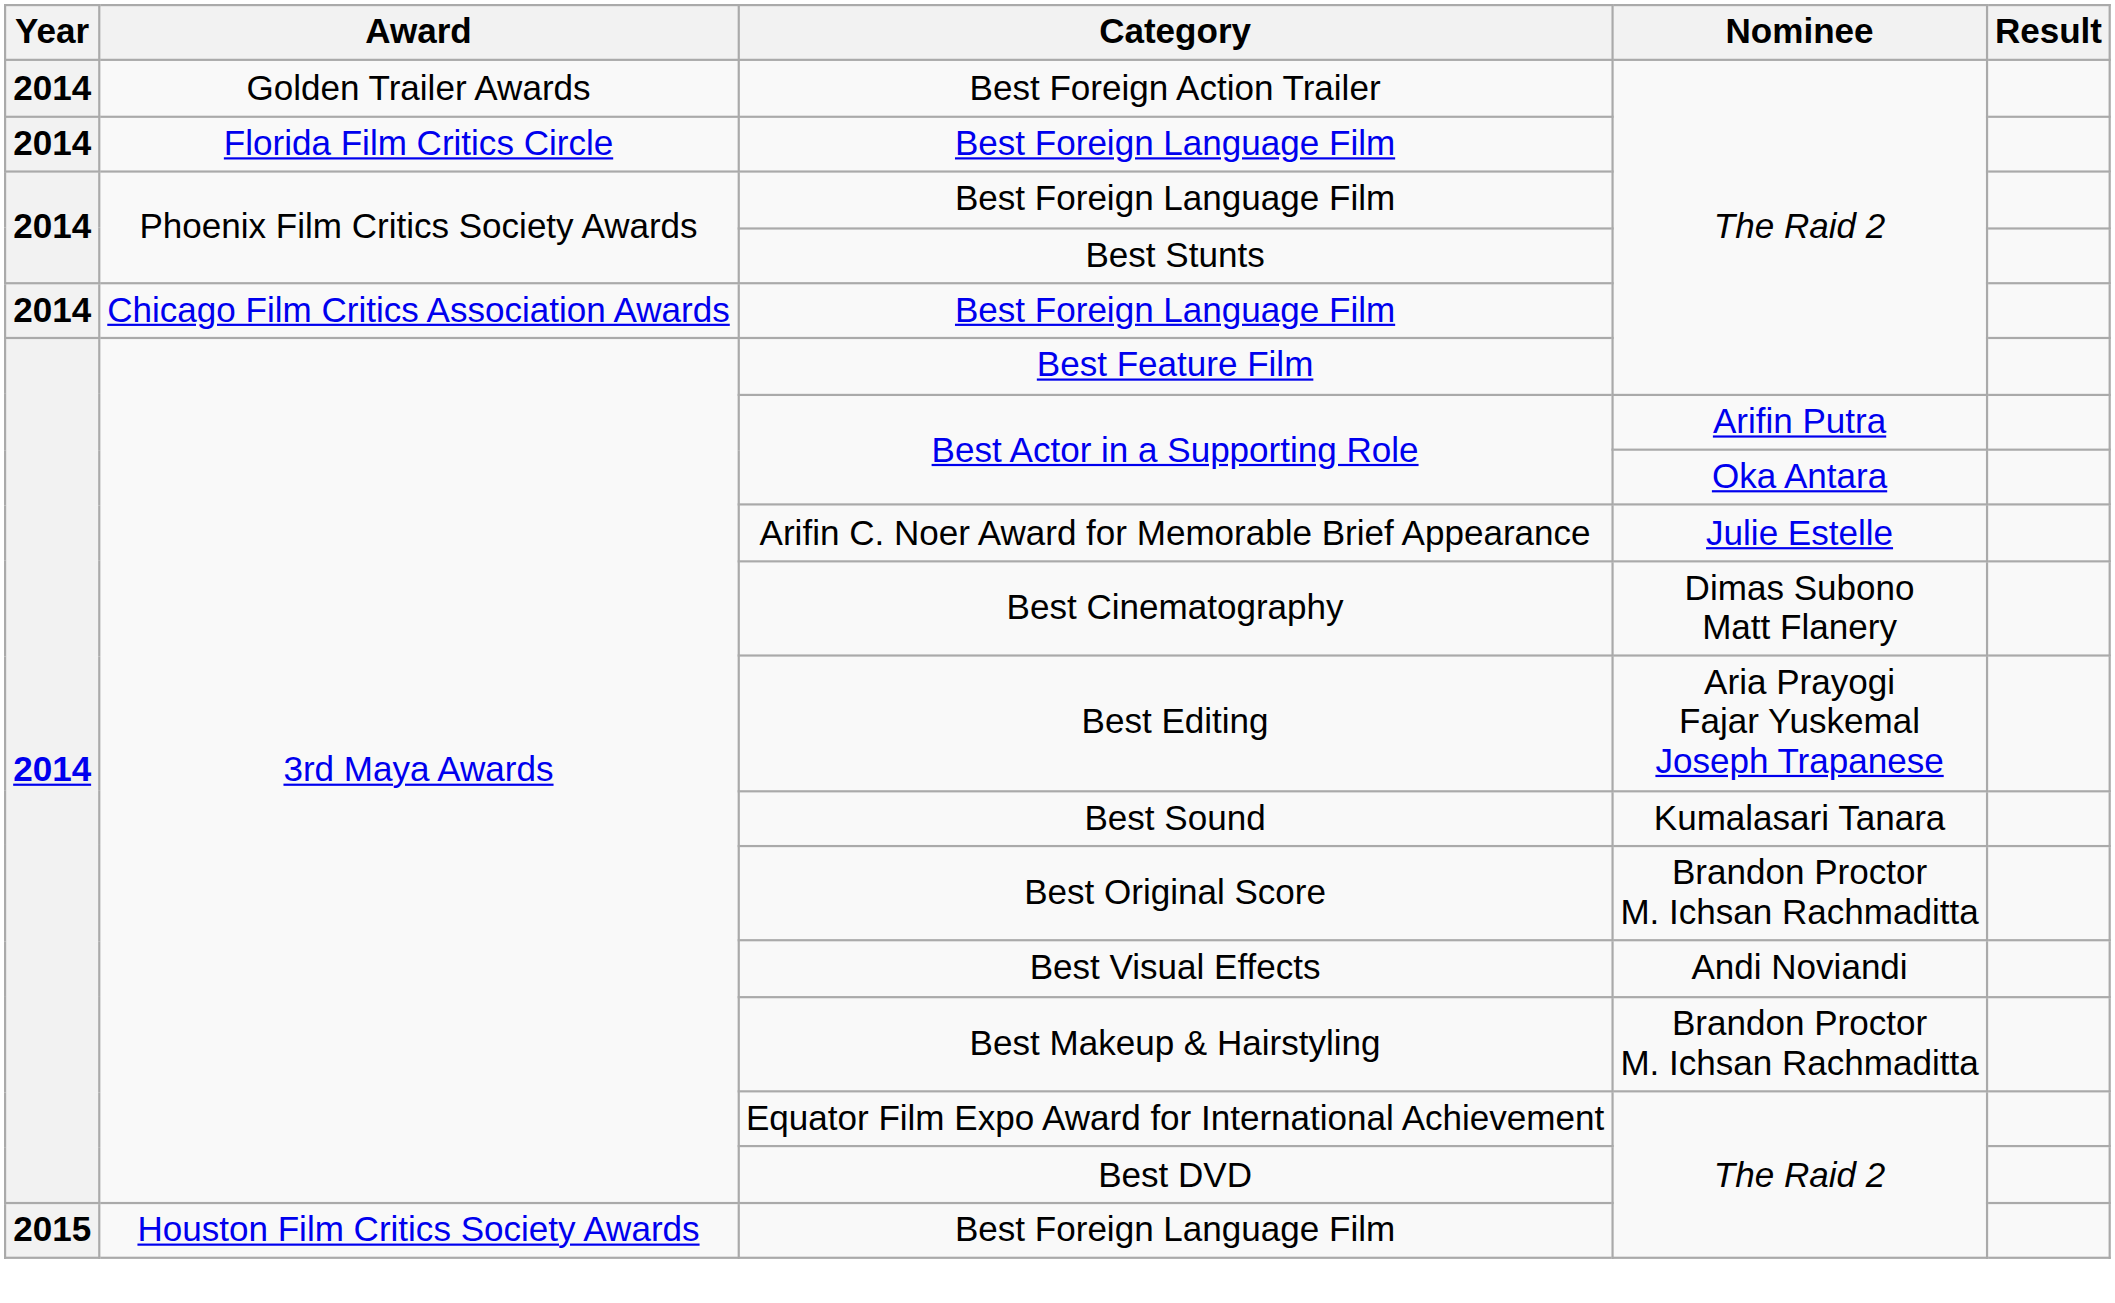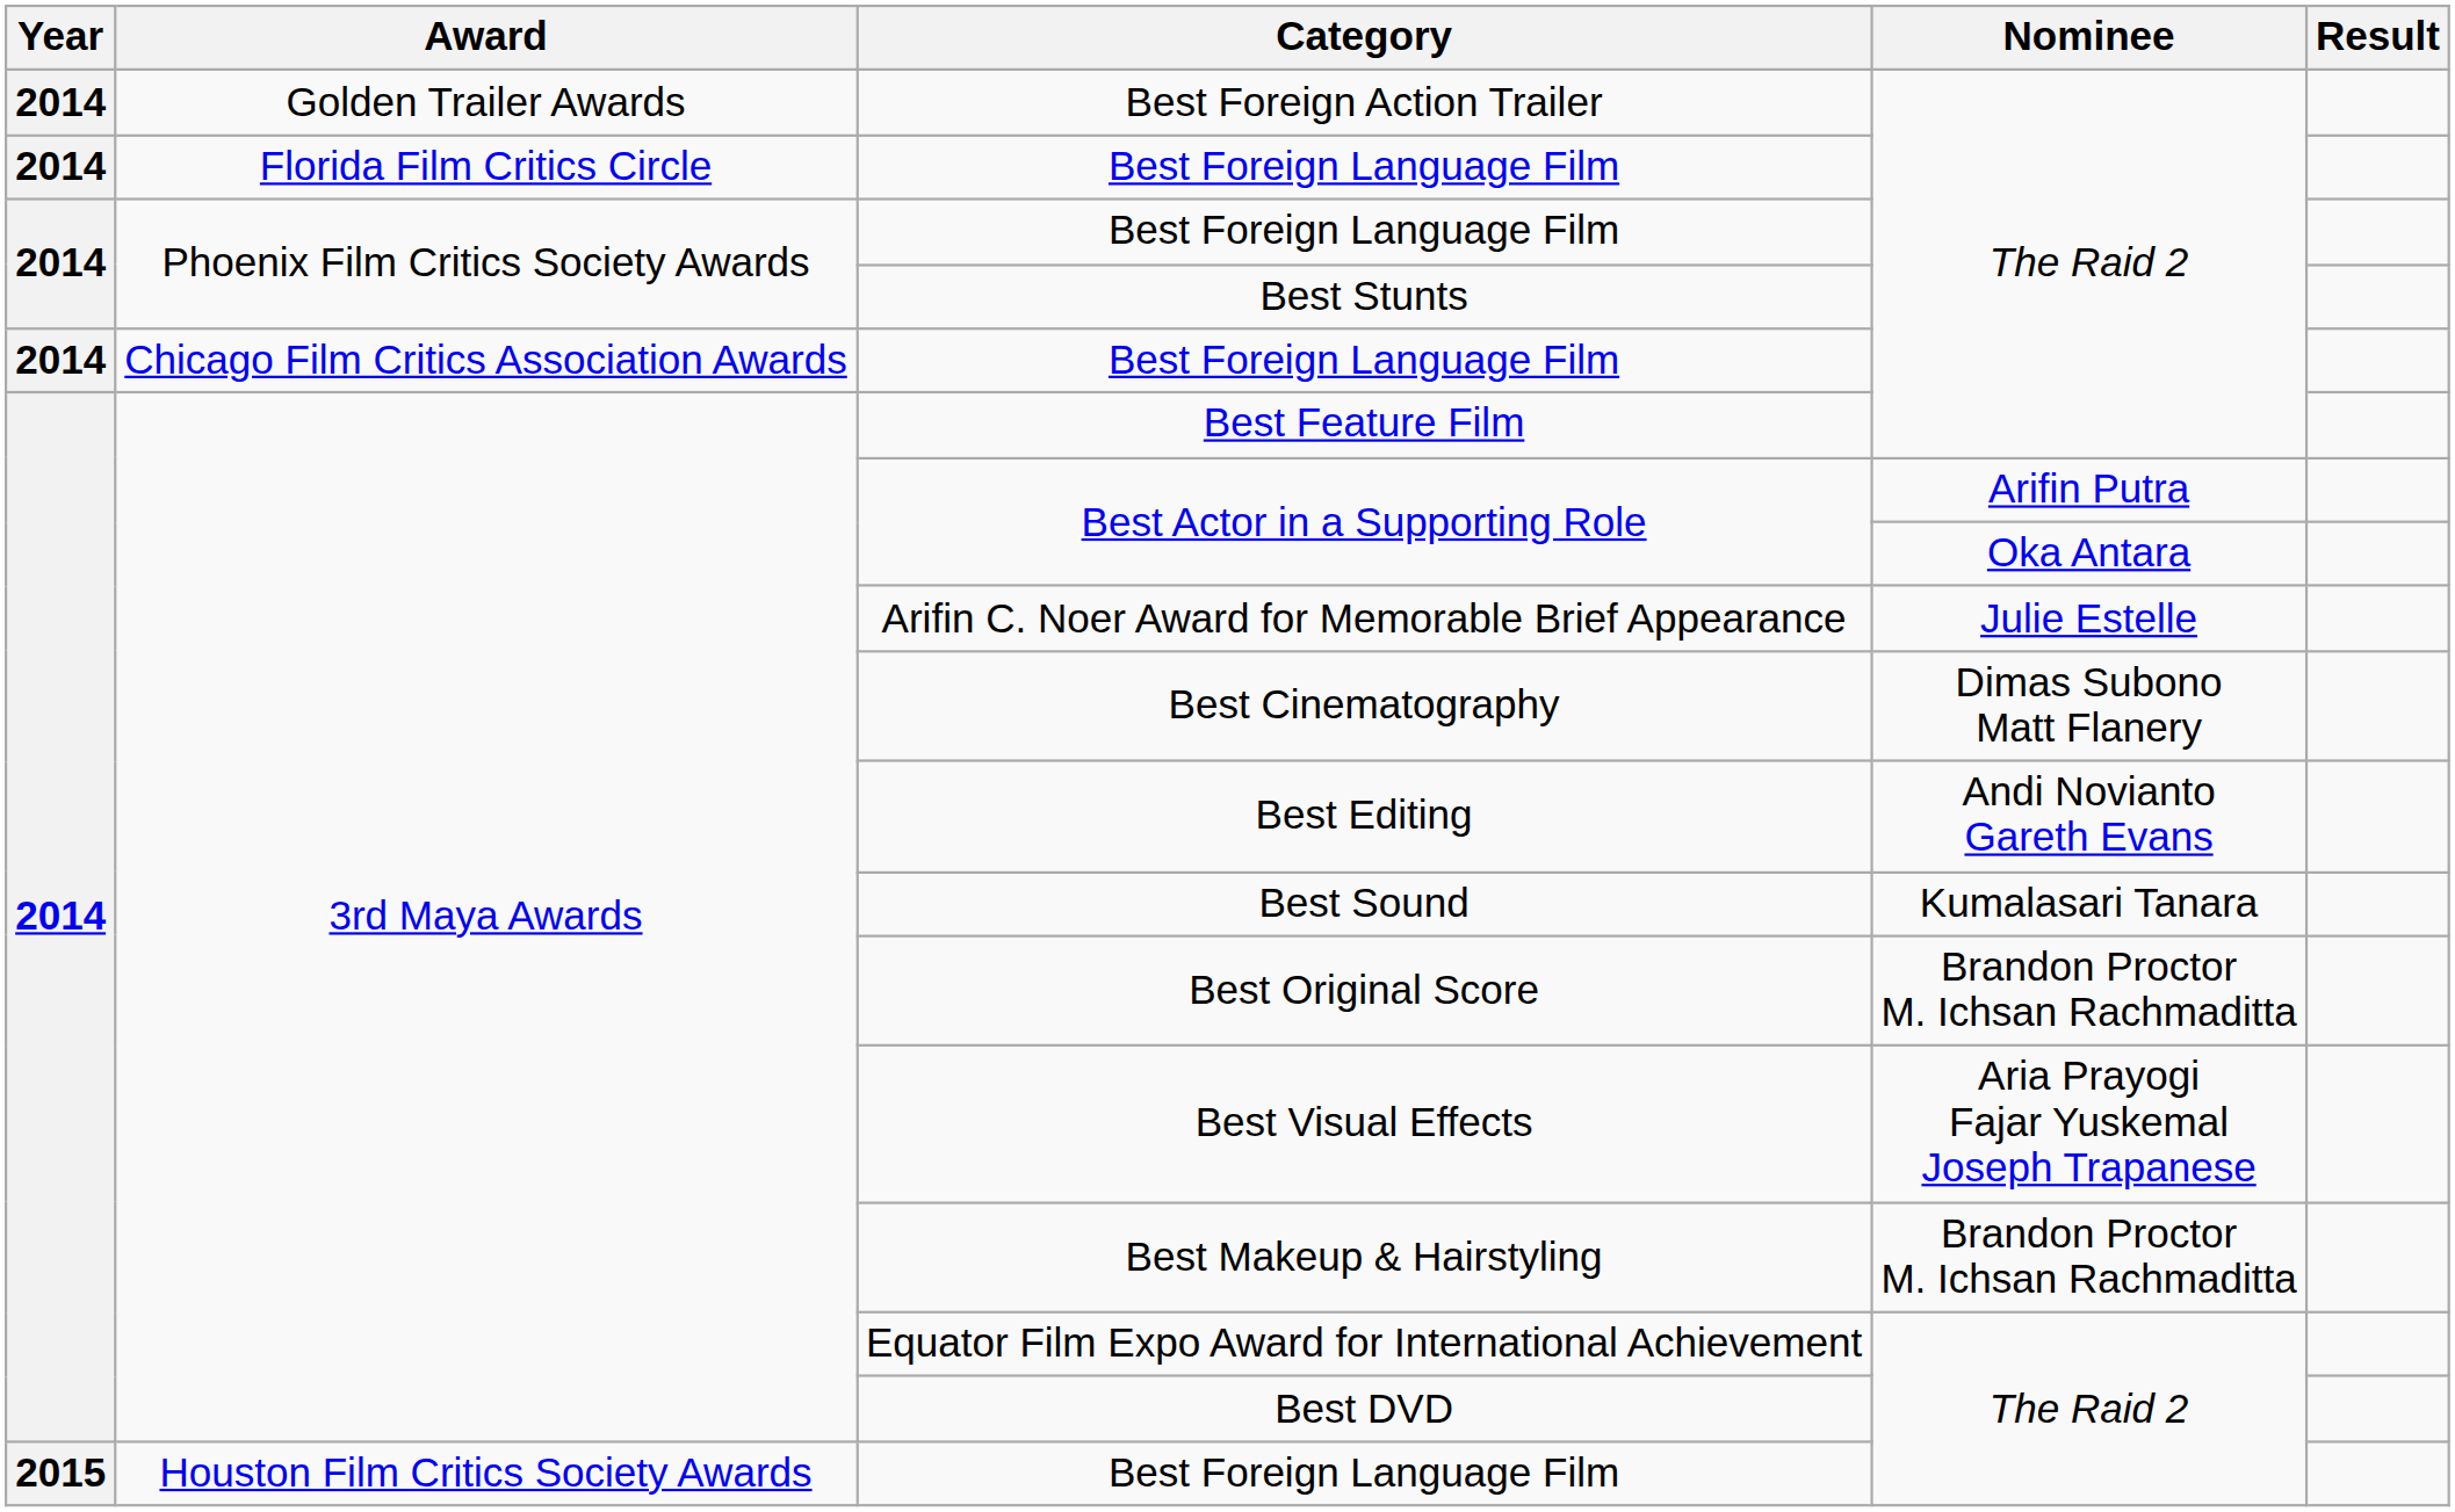 <table style="text-align: center" class="wikitable sortable">
 <tr>
 <th>Year</th>
 <th>Award</th>
 <th>Category</th>
 <th>Nominee</th>
 <th>Result</th>
 </tr>
 <tr>
 <th>2014</th>
 <td>Golden Trailer Awards</td>
 <td>Best Foreign Action Trailer</td>
 <td rowspan="6"><em>The Raid 2</em></td>
 <td></td>
 </tr>
 <tr>
 <th>2014</th>
 <td><a href='#'>Florida Film Critics Circle</a></td>
 <td><a href='#'>Best Foreign Language Film</a></td>
 <td></td>
 </tr>
 <tr>
 <th rowspan="2">2014</th>
 <td rowspan="2">Phoenix Film Critics Society Awards</td>
 <td>Best Foreign Language Film</td>
 <td></td>
 </tr>
 <tr>
 <td>Best Stunts</td>
 <td></td>
 </tr>
 <tr>
 <th>2014</th>
 <td><a href='#'>Chicago Film Critics Association Awards</a></td>
 <td><a href='#'>Best Foreign Language Film</a></td>
 <td></td>
 </tr>
 <tr>
 <th rowspan="12"><a href='#'>2014</a></th>
 <td rowspan="12"><a href='#'>3rd Maya Awards</a></td>
 <td><a href='#'>Best Feature Film</a></td>
 <td></td>
 </tr>
 <tr>
 <td rowspan="2"><a href='#'>Best Actor in a Supporting Role</a></td>
 <td><a href='#'>Arifin Putra</a></td>
 <td></td>
 </tr>
 <tr>
 <td><a href='#'>Oka Antara</a></td>
 <td></td>
 </tr>
 <tr>
 <td>Arifin C. Noer Award for Memorable Brief Appearance</td>
 <td><a href='#'>Julie Estelle</a></td>
 <td></td>
 </tr>
 <tr>
 <td>Best Cinematography</td>
 <td>Dimas Subono <br>Matt Flanery</td>
 <td></td>
 </tr>
 <tr>
 <td>Best Editing</td>
-<td>Aria Prayogi <br>Fajar Yuskemal <br><a href='#'>Joseph Trapanese</a></td>
+<td>Andi Novianto <br><a href='#'>Gareth Evans</a></td>
 <td></td>
 </tr>
 <tr>
 <td>Best Sound</td>
 <td>Kumalasari Tanara</td>
 <td></td>
 </tr>
 <tr>
 <td>Best Original Score</td>
 <td>Brandon Proctor <br>M. Ichsan Rachmaditta</td>
 <td></td>
 </tr>
 <tr>
 <td>Best Visual Effects</td>
-<td>Andi Noviandi</td>
+<td>Aria Prayogi <br>Fajar Yuskemal <br><a href='#'>Joseph Trapanese</a></td>
 <td></td>
 </tr>
 <tr>
 <td>Best Makeup & Hairstyling</td>
 <td>Brandon Proctor <br>M. Ichsan Rachmaditta</td>
 <td></td>
 </tr>
 <tr>
 <td>Equator Film Expo Award for International Achievement</td>
 <td rowspan="3"><em>The Raid 2</em></td>
 <td></td>
 </tr>
 <tr>
 <td>Best DVD</td>
 <td></td>
 </tr>
 <tr>
 <th>2015</th>
 <td><a href='#'>Houston Film Critics Society Awards</a></td>
 <td>Best Foreign Language Film</td>
 <td></td>
 </tr>
 </table>
